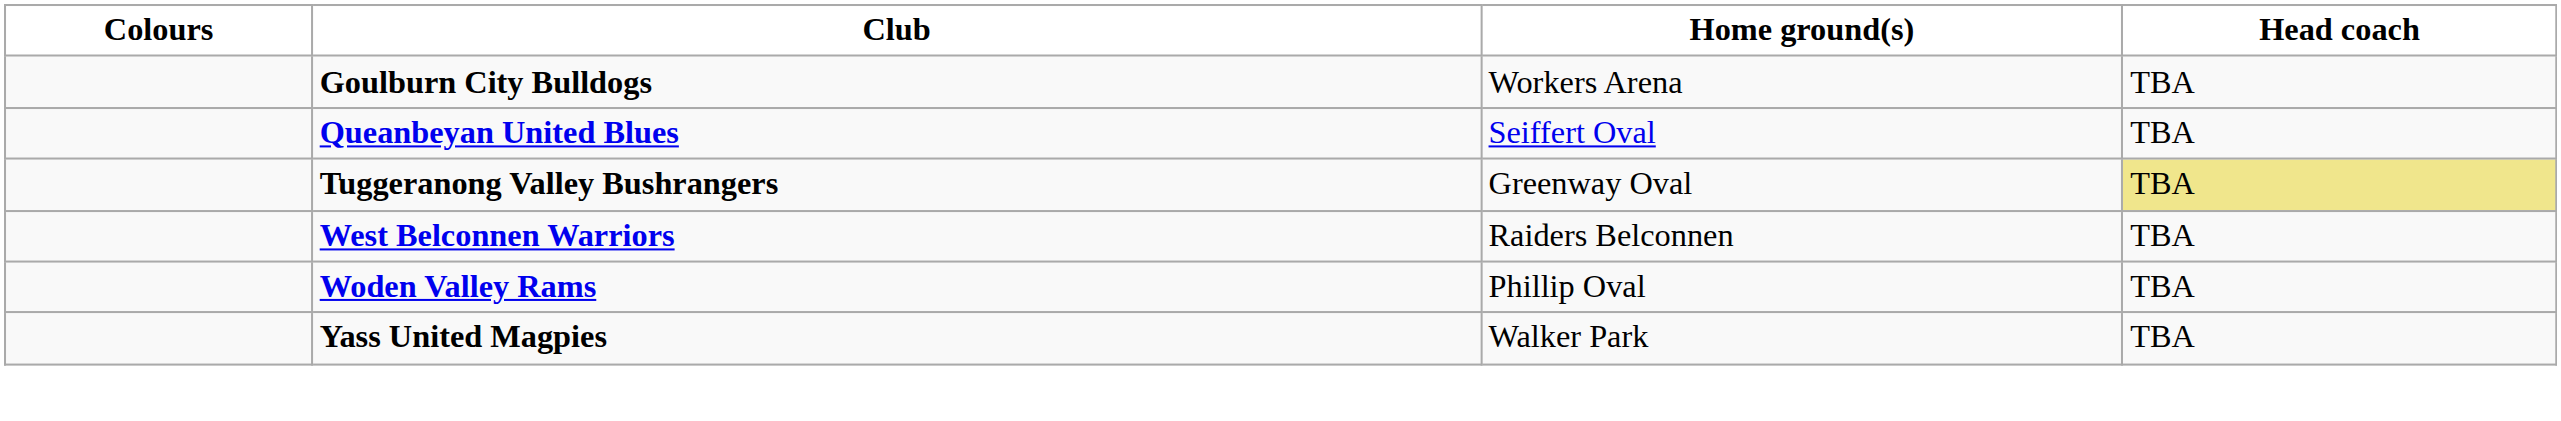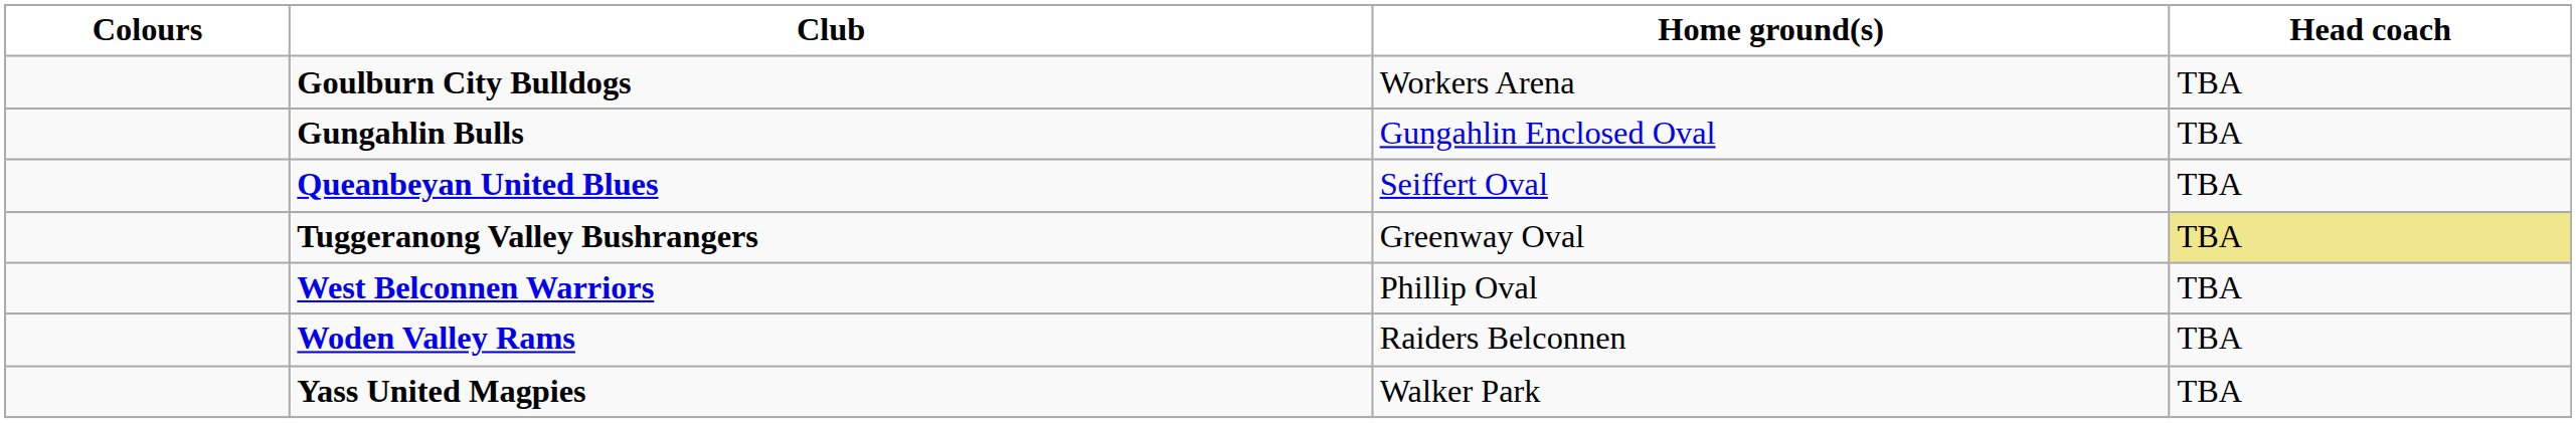 <table class="wikitable" style="width:100%; text-align:left">
 <tr>
 <th style="background:white">Colours</th>
 <th style="background:white">Club</th>
 <th style="background:white">Home ground(s)</th>
 <th style="background:white">Head coach</th>
 </tr>
 <tr>
 <td style="text-align:center"></td>
 <td><strong>Goulburn City Bulldogs</strong></td>
 <td>Workers Arena</td>
+<td>TBA</td>
+</tr>
+<tr>
+<td style="text-align:center"></td>
+<td><strong>Gungahlin Bulls</strong></td>
+<td><a href='#'>Gungahlin Enclosed Oval</a></td>
 <td>TBA</td>
 </tr>
 <tr>
 <td style="text-align:center"></td>
 <td><a href='#'><strong>Queanbeyan United Blues</strong></a></td>
 <td><a href='#'>Seiffert Oval</a></td>
 <td>TBA</td>
 </tr>
 <tr>
 <td style="text-align:center"></td>
 <td><strong>Tuggeranong Valley Bushrangers</strong></td>
 <td>Greenway Oval</td>
 <td style="background: khaki;">TBA</td>
 </tr>
 <tr>
 <td style="text-align:center"></td>
 <td><strong><a href='#'>West Belconnen Warriors</a></strong></td>
-<td>Raiders Belconnen</td>
+<td>Phillip Oval</td>
 <td>TBA</td>
 </tr>
 <tr>
 <td style="text-align:center"></td>
 <td><strong><a href='#'>Woden Valley Rams</a></strong></td>
-<td>Phillip Oval</td>
+<td>Raiders Belconnen</td>
 <td>TBA</td>
 </tr>
 <tr>
 <td style="text-align:center"></td>
 <td><strong>Yass United Magpies</strong></td>
 <td>Walker Park</td>
 <td>TBA</td>
 </tr>
 </table>
